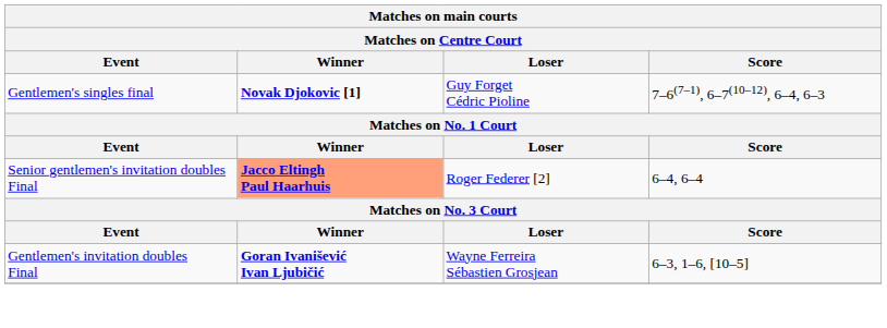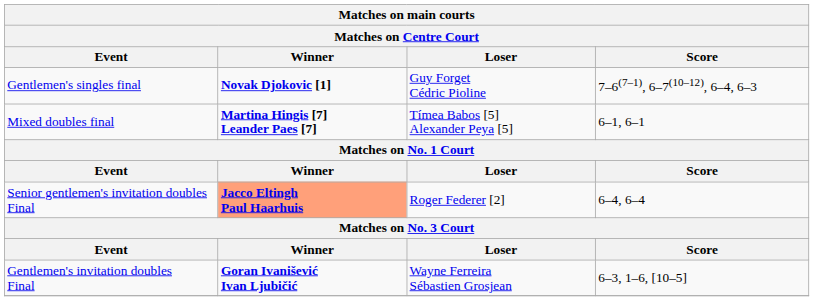 <table class="wikitable collapsible uncollapsed" style="margin:auto;">
 <tr>
 <th colspan="4" style="white-space:nowrap;">Matches on main courts</th>
 </tr>
 <tr>
 <th colspan="4"><strong>Matches on <a href='#'>Centre Court</a></strong></th>
 </tr>
 <tr>
 <th width=250>Event</th>
 <th width=220>Winner</th>
 <th width=220>Loser</th>
 <th width=250>Score</th>
 </tr>
 <tr>
 <td><a href='#'>Gentlemen's singles final</a></td>
 <td><strong> <a href='#'>Novak Djokovic</a> [1]</strong></td>
 <td> <a href='#'>Guy Forget</a> <br>  <a href='#'>Cédric Pioline</a></td>
 <td>7–6<sup>(7–1)</sup>, 6–7<sup>(10–12)</sup>, 6–4, 6–3</td>
+</tr>
+<tr>
+<td><a href='#'>Mixed doubles final</a></td>
+<td><strong> <a href='#'>Martina Hingis</a> [7] <br>  <a href='#'>Leander Paes</a> [7]</strong></td>
+<td> <a href='#'>Tímea Babos</a> [5] <br>  <a href='#'>Alexander Peya</a> [5]</td>
+<td>6–1, 6–1</td>
 </tr>
 <tr>
 <th colspan="4"><strong>Matches on <a href='#'>No. 1 Court</a></strong></th>
 </tr>
 <tr>
 <th width=250>Event</th>
 <th width=220>Winner</th>
 <th width=220>Loser</th>
 <th width=250>Score</th>
 </tr>
 <tr>
 <td><a href='#'>Senior gentlemen's invitation doubles<br> Final</a></td>
 <td style="background: lightsalmon;"><strong> <a href='#'>Jacco Eltingh</a> <br>  <a href='#'>Paul Haarhuis</a> </strong></td>
 <td> <a href='#'>Roger Federer</a> [2]</td>
 <td>6–4, 6–4</td>
 </tr>
 <tr>
 <th colspan="4"><strong>Matches on <a href='#'>No. 3 Court</a></strong></th>
 </tr>
 <tr>
 <th width=250>Event</th>
 <th width=220>Winner</th>
 <th width=220>Loser</th>
 <th width=250>Score</th>
 </tr>
 <tr>
 <td><a href='#'>Gentlemen's invitation doubles<br> Final</a></td>
 <td><strong> <a href='#'>Goran Ivanišević</a> <br>  <a href='#'>Ivan Ljubičić</a></strong></td>
 <td> <a href='#'>Wayne Ferreira</a> <br>  <a href='#'>Sébastien Grosjean</a></td>
 <td>6–3, 1–6, [10–5]</td>
 </tr>
 <tr>
 </tr>
 </table>
